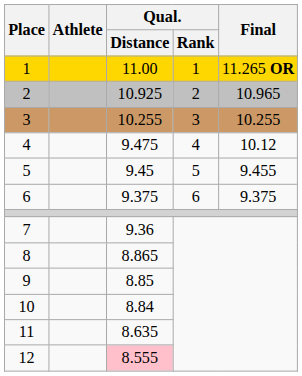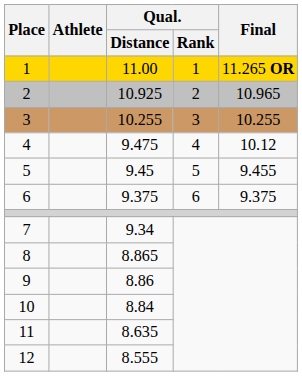 <table class=wikitable style="text-align:center">
 <tr>
 <th rowspan=2>Place</th>
 <th rowspan=2>Athlete</th>
 <th colspan=2>Qual.</th>
 <th rowspan=2>Final</th>
 </tr>
 <tr>
 <th>Distance</th>
 <th>Rank</th>
 </tr>
 <tr bgcolor=gold>
 <td>1</td>
 <td align=left></td>
 <td>11.00</td>
 <td>1</td>
 <td>11.265 <strong>OR</strong></td>
 </tr>
 <tr bgcolor=silver>
 <td>2</td>
 <td align=left></td>
 <td>10.925</td>
 <td>2</td>
 <td>10.965</td>
 </tr>
 <tr bgcolor=cc9966>
 <td>3</td>
 <td align=left></td>
 <td>10.255</td>
 <td>3</td>
 <td>10.255</td>
 </tr>
 <tr>
 <td>4</td>
 <td align=left></td>
 <td>9.475</td>
 <td>4</td>
 <td>10.12</td>
 </tr>
 <tr>
 <td>5</td>
 <td align=left></td>
 <td>9.45</td>
 <td>5</td>
 <td>9.455</td>
 </tr>
 <tr>
 <td>6</td>
 <td align=left></td>
 <td>9.375</td>
 <td>6</td>
 <td>9.375</td>
 </tr>
 <tr>
 <td colspan=5 bgcolor=lightgray></td>
 </tr>
 <tr>
 <td>7</td>
 <td align=left></td>
-<td>9.36</td>
+<td>9.34</td>
 <td rowspan=6 colspan=2></td>
 </tr>
 <tr>
 <td>8</td>
 <td align=left></td>
 <td>8.865</td>
 </tr>
 <tr>
 <td>9</td>
 <td align=left></td>
-<td>8.85</td>
+<td>8.86</td>
 </tr>
 <tr>
 <td>10</td>
 <td align=left></td>
 <td>8.84</td>
 </tr>
 <tr>
 <td>11</td>
 <td align=left></td>
 <td>8.635</td>
 </tr>
 <tr>
 <td>12</td>
 <td align=left></td>
-<td style="background: pink;">8.555</td>
+<td>8.555</td>
 </tr>
 </table>
